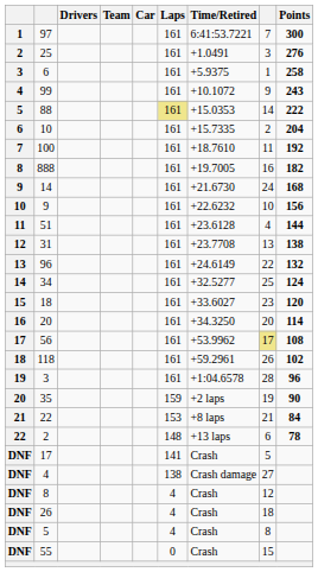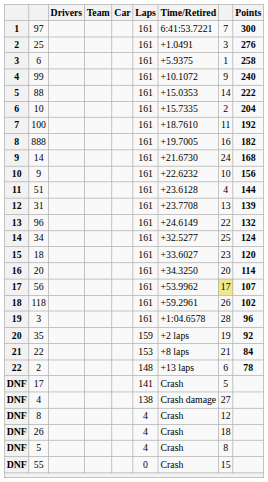 <table class="wikitable" style="font-size: 90%">
 <tr>
 <th></th>
 <th></th>
 <th>Drivers</th>
 <th>Team</th>
 <th>Car</th>
 <th>Laps</th>
 <th>Time/Retired</th>
 <th></th>
 <th>Points</th>
 </tr>
 <tr>
 <th>1</th>
 <td align="center">97</td>
 <td><br></td>
 <td></td>
 <td></td>
 <td align="center">161</td>
 <td>6:41:53.7221</td>
 <td align="center">7</td>
 <td align="center"><strong>300</strong></td>
 </tr>
 <tr>
 <th>2</th>
 <td align="center">25</td>
 <td><br></td>
 <td></td>
 <td></td>
 <td align="center">161</td>
 <td>+1.0491</td>
 <td align="center">3</td>
 <td align="center"><strong>276</strong></td>
 </tr>
 <tr>
 <th>3</th>
 <td align="center">6</td>
 <td><br></td>
 <td></td>
 <td></td>
 <td align="center">161</td>
 <td>+5.9375</td>
 <td align="center">1</td>
 <td align="center"><strong>258</strong></td>
 </tr>
 <tr>
 <th>4</th>
 <td align="center">99</td>
 <td><br></td>
 <td></td>
 <td></td>
 <td align="center">161</td>
 <td>+10.1072</td>
 <td align="center">9</td>
-<td align="center"><strong>243</strong></td>
+<td align="center"><strong>240</strong></td>
 </tr>
 <tr>
 <th>5</th>
 <td align="center">88</td>
 <td><br></td>
 <td></td>
 <td></td>
-<td align="center" style="background: khaki;">161</td>
+<td align="center">161</td>
 <td>+15.0353</td>
 <td align="center">14</td>
 <td align="center"><strong>222</strong></td>
 </tr>
 <tr>
 <th>6</th>
 <td align="center">10</td>
 <td><br></td>
 <td></td>
 <td></td>
 <td align="center">161</td>
 <td>+15.7335</td>
 <td align="center">2</td>
 <td align="center"><strong>204</strong></td>
 </tr>
 <tr>
 <th>7</th>
 <td align="center">100</td>
 <td><br></td>
 <td></td>
 <td></td>
 <td align="center">161</td>
 <td>+18.7610</td>
 <td align="center">11</td>
 <td align="center"><strong>192</strong></td>
 </tr>
 <tr>
 <th>8</th>
 <td align="center">888</td>
 <td><br></td>
 <td></td>
 <td></td>
 <td align="center">161</td>
 <td>+19.7005</td>
 <td align="center">16</td>
 <td align="center"><strong>182</strong></td>
 </tr>
 <tr>
 <th>9</th>
 <td align="center">14</td>
 <td><br></td>
 <td></td>
 <td></td>
 <td align="center">161</td>
 <td>+21.6730</td>
 <td align="center">24</td>
 <td align="center"><strong>168</strong></td>
 </tr>
 <tr>
 <th>10</th>
 <td align="center">9</td>
 <td><br></td>
 <td></td>
 <td></td>
 <td align="center">161</td>
 <td>+22.6232</td>
 <td align="center">10</td>
 <td align="center"><strong>156</strong></td>
 </tr>
 <tr>
 <th>11</th>
 <td align="center">51</td>
 <td><br></td>
 <td></td>
 <td></td>
 <td align="center">161</td>
 <td>+23.6128</td>
 <td align="center">4</td>
 <td align="center"><strong>144</strong></td>
 </tr>
 <tr>
 <th>12</th>
 <td align="center">31</td>
 <td><br></td>
 <td></td>
 <td></td>
 <td align="center">161</td>
 <td>+23.7708</td>
 <td align="center">13</td>
-<td align="center"><strong>138</strong></td>
+<td align="center"><strong>139</strong></td>
 </tr>
 <tr>
 <th>13</th>
 <td align="center">96</td>
 <td><br></td>
 <td></td>
 <td></td>
 <td align="center">161</td>
 <td>+24.6149</td>
 <td align="center">22</td>
 <td align="center"><strong>132</strong></td>
 </tr>
 <tr>
 <th>14</th>
 <td align="center">34</td>
 <td><br></td>
 <td></td>
 <td></td>
 <td align="center">161</td>
 <td>+32.5277</td>
 <td align="center">25</td>
 <td align="center"><strong>124</strong></td>
 </tr>
 <tr>
 <th>15</th>
 <td align="center">18</td>
 <td><br></td>
 <td></td>
 <td></td>
 <td align="center">161</td>
 <td>+33.6027</td>
 <td align="center">23</td>
 <td align="center"><strong>120</strong></td>
 </tr>
 <tr>
 <th>16</th>
 <td align="center">20</td>
 <td><br></td>
 <td></td>
 <td></td>
 <td align="center">161</td>
 <td>+34.3250</td>
 <td align="center">20</td>
 <td align="center"><strong>114</strong></td>
 </tr>
 <tr>
 <th>17</th>
 <td align="center">56</td>
 <td><br></td>
 <td></td>
 <td></td>
 <td align="center">161</td>
 <td>+53.9962</td>
 <td align="center" style="background: khaki;">17</td>
-<td align="center"><strong>108</strong></td>
+<td align="center"><strong>107</strong></td>
 </tr>
 <tr>
 <th>18</th>
 <td align="center">118</td>
 <td><br></td>
 <td></td>
 <td></td>
 <td align="center">161</td>
 <td>+59.2961</td>
 <td align="center">26</td>
 <td align="center"><strong>102</strong></td>
 </tr>
 <tr>
 <th>19</th>
 <td align="center">3</td>
 <td><br></td>
 <td></td>
 <td></td>
 <td align="center">161</td>
 <td>+1:04.6578</td>
 <td align="center">28</td>
 <td align="center"><strong>96</strong></td>
 </tr>
 <tr>
 <th>20</th>
 <td align="center">35</td>
 <td><br></td>
 <td></td>
 <td></td>
 <td align="center">159</td>
 <td>+2 laps</td>
 <td align="center">19</td>
-<td align="center"><strong>90</strong></td>
+<td align="center"><strong>92</strong></td>
 </tr>
 <tr>
 <th>21</th>
 <td align="center">22</td>
 <td><br></td>
 <td></td>
 <td></td>
 <td align="center">153</td>
 <td>+8 laps</td>
 <td align="center">21</td>
 <td align="center"><strong>84</strong></td>
 </tr>
 <tr>
 <th>22</th>
 <td align="center">2</td>
 <td><br></td>
 <td></td>
 <td></td>
 <td align="center">148</td>
 <td>+13 laps</td>
 <td align="center">6</td>
 <td align="center"><strong>78</strong></td>
 </tr>
 <tr>
 <th>DNF</th>
 <td align="center">17</td>
 <td><br></td>
 <td></td>
 <td></td>
 <td align="center">141</td>
 <td>Crash</td>
 <td align="center">5</td>
 <td align="center"></td>
 </tr>
 <tr>
 <th>DNF</th>
 <td align="center">4</td>
 <td><br></td>
 <td></td>
 <td></td>
 <td align="center">138</td>
 <td>Crash damage</td>
 <td align="center">27</td>
 <td align="center"></td>
 </tr>
 <tr>
 <th>DNF</th>
 <td align="center">8</td>
 <td><br></td>
 <td></td>
 <td></td>
 <td align="center">4</td>
 <td>Crash</td>
 <td align="center">12</td>
 <td align="center"></td>
 </tr>
 <tr>
 <th>DNF</th>
 <td align="center">26</td>
 <td><br></td>
 <td></td>
 <td></td>
 <td align="center">4</td>
 <td>Crash</td>
 <td align="center">18</td>
 <td align="center"></td>
 </tr>
 <tr>
 <th>DNF</th>
 <td align="center">5</td>
 <td><br></td>
 <td></td>
 <td></td>
 <td align="center">4</td>
 <td>Crash</td>
 <td align="center">8</td>
 <td align="center"></td>
 </tr>
 <tr>
 <th>DNF</th>
 <td align="center">55</td>
 <td><br></td>
 <td></td>
 <td></td>
 <td align="center">0</td>
 <td>Crash</td>
 <td align="center">15</td>
 <td align="center"></td>
 </tr>
 <tr>
 <th colspan=9></th>
 </tr>
 </table>
